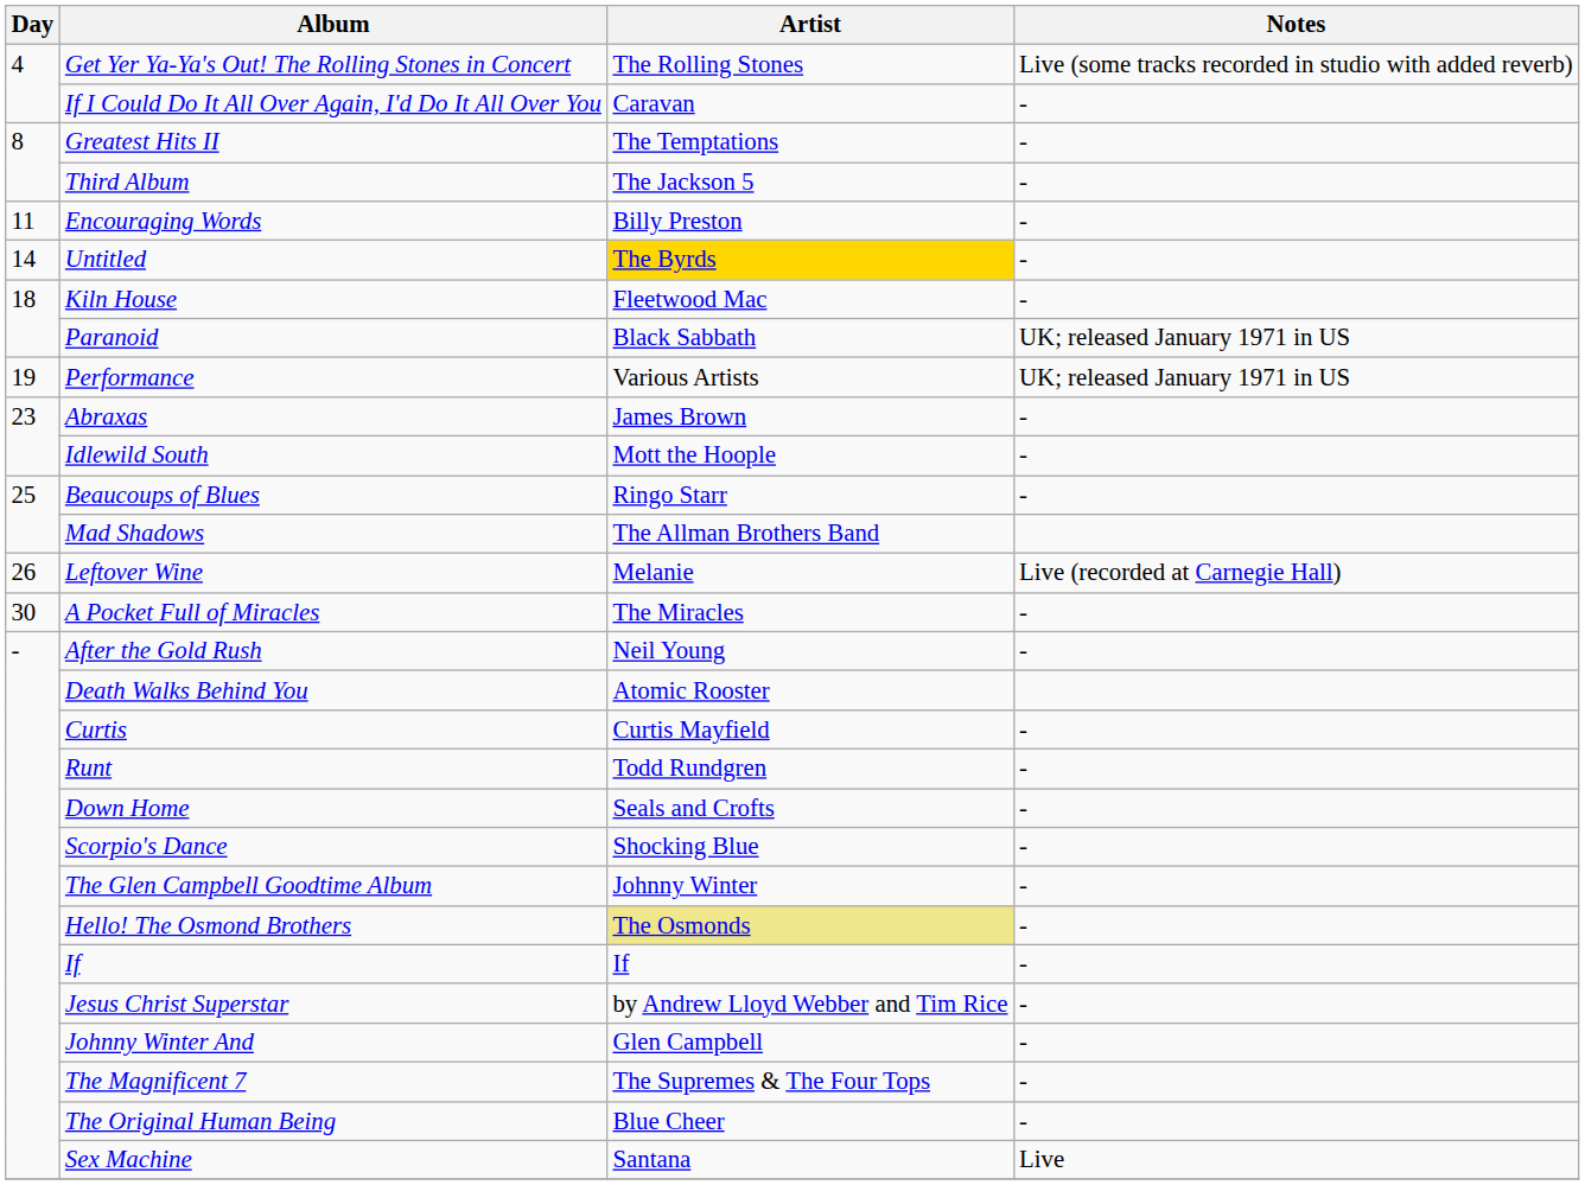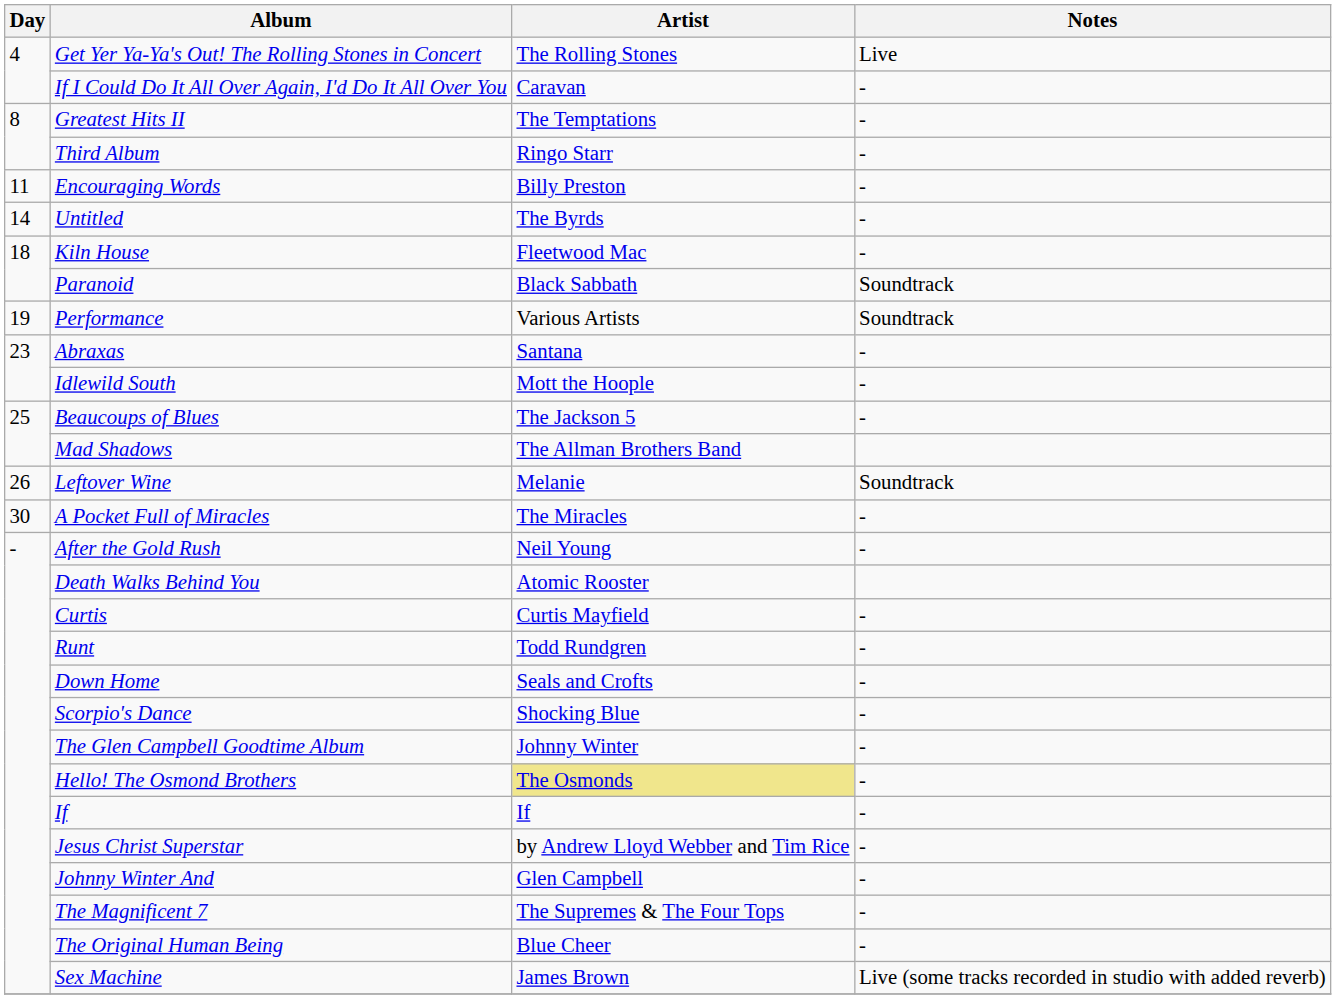 <table class="wikitable">
 <tr>
 <th>Day</th>
 <th>Album</th>
 <th>Artist</th>
 <th>Notes</th>
 </tr>
 <tr>
 <td rowspan="2" valign="top">4</td>
 <td><em><a href='#'>Get Yer Ya-Ya's Out! The Rolling Stones in Concert</a></em></td>
 <td><a href='#'>The Rolling Stones</a></td>
-<td>Live (some tracks recorded in studio with added reverb)</td>
+<td>Live</td>
 </tr>
 <tr>
 <td><em><a href='#'>If I Could Do It All Over Again, I'd Do It All Over You</a></em></td>
 <td><a href='#'>Caravan</a></td>
 <td>-</td>
 </tr>
 <tr>
 <td rowspan="2" valign="top">8</td>
 <td><em><a href='#'>Greatest Hits II</a></em></td>
 <td><a href='#'>The Temptations</a></td>
 <td>-</td>
 </tr>
 <tr>
 <td><em><a href='#'>Third Album</a></em></td>
-<td><a href='#'>The Jackson 5</a></td>
+<td><a href='#'>Ringo Starr</a></td>
 <td>-</td>
 </tr>
 <tr>
 <td rowspan="1" valign="top">11</td>
 <td><em><a href='#'>Encouraging Words</a></em></td>
 <td><a href='#'>Billy Preston</a></td>
 <td>-</td>
 </tr>
 <tr>
 <td rowspan="1" valign="top">14</td>
 <td><em><a href='#'>Untitled</a></em></td>
-<td style="background: gold;"><a href='#'>The Byrds</a></td>
+<td><a href='#'>The Byrds</a></td>
 <td>-</td>
 </tr>
 <tr>
 <td rowspan="2" valign="top">18</td>
 <td><em><a href='#'>Kiln House</a></em></td>
 <td><a href='#'>Fleetwood Mac</a></td>
 <td>-</td>
 </tr>
 <tr>
 <td><em><a href='#'>Paranoid</a></em></td>
 <td><a href='#'>Black Sabbath</a></td>
-<td>UK; released January 1971 in US</td>
+<td>Soundtrack</td>
 </tr>
 <tr>
 <td rowspan="1" valign="top">19</td>
 <td><em><a href='#'>Performance</a></em></td>
 <td>Various Artists</td>
-<td>UK; released January 1971 in US</td>
+<td>Soundtrack</td>
 </tr>
 <tr>
 <td rowspan="2" valign="top">23</td>
 <td><em><a href='#'>Abraxas</a></em></td>
-<td><a href='#'>James Brown</a></td>
+<td><a href='#'>Santana</a></td>
 <td>-</td>
 </tr>
 <tr>
 <td><em><a href='#'>Idlewild South</a></em></td>
 <td><a href='#'>Mott the Hoople</a></td>
 <td>-</td>
 </tr>
 <tr>
 <td rowspan="2" valign="top">25</td>
 <td><em><a href='#'>Beaucoups of Blues</a></em></td>
-<td><a href='#'>Ringo Starr</a></td>
+<td><a href='#'>The Jackson 5</a></td>
 <td>-</td>
 </tr>
 <tr>
 <td><em><a href='#'>Mad Shadows</a></em></td>
 <td><a href='#'>The Allman Brothers Band</a></td>
 <td></td>
 </tr>
 <tr>
 <td rowspan="1" valign="top">26</td>
 <td><em><a href='#'>Leftover Wine</a></em></td>
 <td><a href='#'>Melanie</a></td>
-<td>Live (recorded at <a href='#'>Carnegie Hall</a>)</td>
+<td>Soundtrack</td>
 </tr>
 <tr>
 <td rowspan="1" valign="top">30</td>
 <td><em><a href='#'>A Pocket Full of Miracles</a></em></td>
 <td><a href='#'>The Miracles</a></td>
 <td>-</td>
 </tr>
 <tr>
 <td rowspan="14" valign="top">-</td>
 <td><em><a href='#'>After the Gold Rush</a></em></td>
 <td><a href='#'>Neil Young</a></td>
 <td>-</td>
 </tr>
 <tr>
 <td><em><a href='#'>Death Walks Behind You</a></em></td>
 <td><a href='#'>Atomic Rooster</a></td>
 <td></td>
 </tr>
 <tr>
 <td><em><a href='#'>Curtis</a></em></td>
 <td><a href='#'>Curtis Mayfield</a></td>
 <td>-</td>
 </tr>
 <tr>
 <td><em><a href='#'>Runt</a></em></td>
 <td><a href='#'>Todd Rundgren</a></td>
 <td>-</td>
 </tr>
 <tr>
 <td><em><a href='#'>Down Home</a></em></td>
 <td><a href='#'>Seals and Crofts</a></td>
 <td>-</td>
 </tr>
 <tr>
 <td><em><a href='#'>Scorpio's Dance</a></em></td>
 <td><a href='#'>Shocking Blue</a></td>
 <td>-</td>
 </tr>
 <tr>
 <td><em><a href='#'>The Glen Campbell Goodtime Album</a> </em></td>
 <td><a href='#'>Johnny Winter</a></td>
 <td>-</td>
 </tr>
 <tr>
 <td><em><a href='#'>Hello! The Osmond Brothers</a></em></td>
 <td style="background: khaki;"><a href='#'>The Osmonds</a></td>
 <td>-</td>
 </tr>
 <tr>
 <td><em><a href='#'>If</a></em></td>
 <td><a href='#'>If</a></td>
 <td>-</td>
 </tr>
 <tr>
 <td><em><a href='#'>Jesus Christ Superstar</a></em></td>
 <td>by <a href='#'>Andrew Lloyd Webber</a> and <a href='#'>Tim Rice</a></td>
 <td>-</td>
 </tr>
 <tr>
 <td><em><a href='#'>Johnny Winter And</a></em></td>
 <td><a href='#'>Glen Campbell</a></td>
 <td>-</td>
 </tr>
 <tr>
 <td><em><a href='#'>The Magnificent 7</a></em></td>
 <td><a href='#'>The Supremes</a> & <a href='#'>The Four Tops</a></td>
 <td>-</td>
 </tr>
 <tr>
 <td><em><a href='#'>The Original Human Being</a></em></td>
 <td><a href='#'>Blue Cheer</a></td>
 <td>-</td>
 </tr>
 <tr>
 <td><em><a href='#'>Sex Machine</a></em></td>
-<td><a href='#'>Santana</a></td>
-<td>Live</td>
+<td><a href='#'>James Brown</a></td>
+<td>Live (some tracks recorded in studio with added reverb)</td>
 </tr>
 <tr>
 </tr>
 </table>
